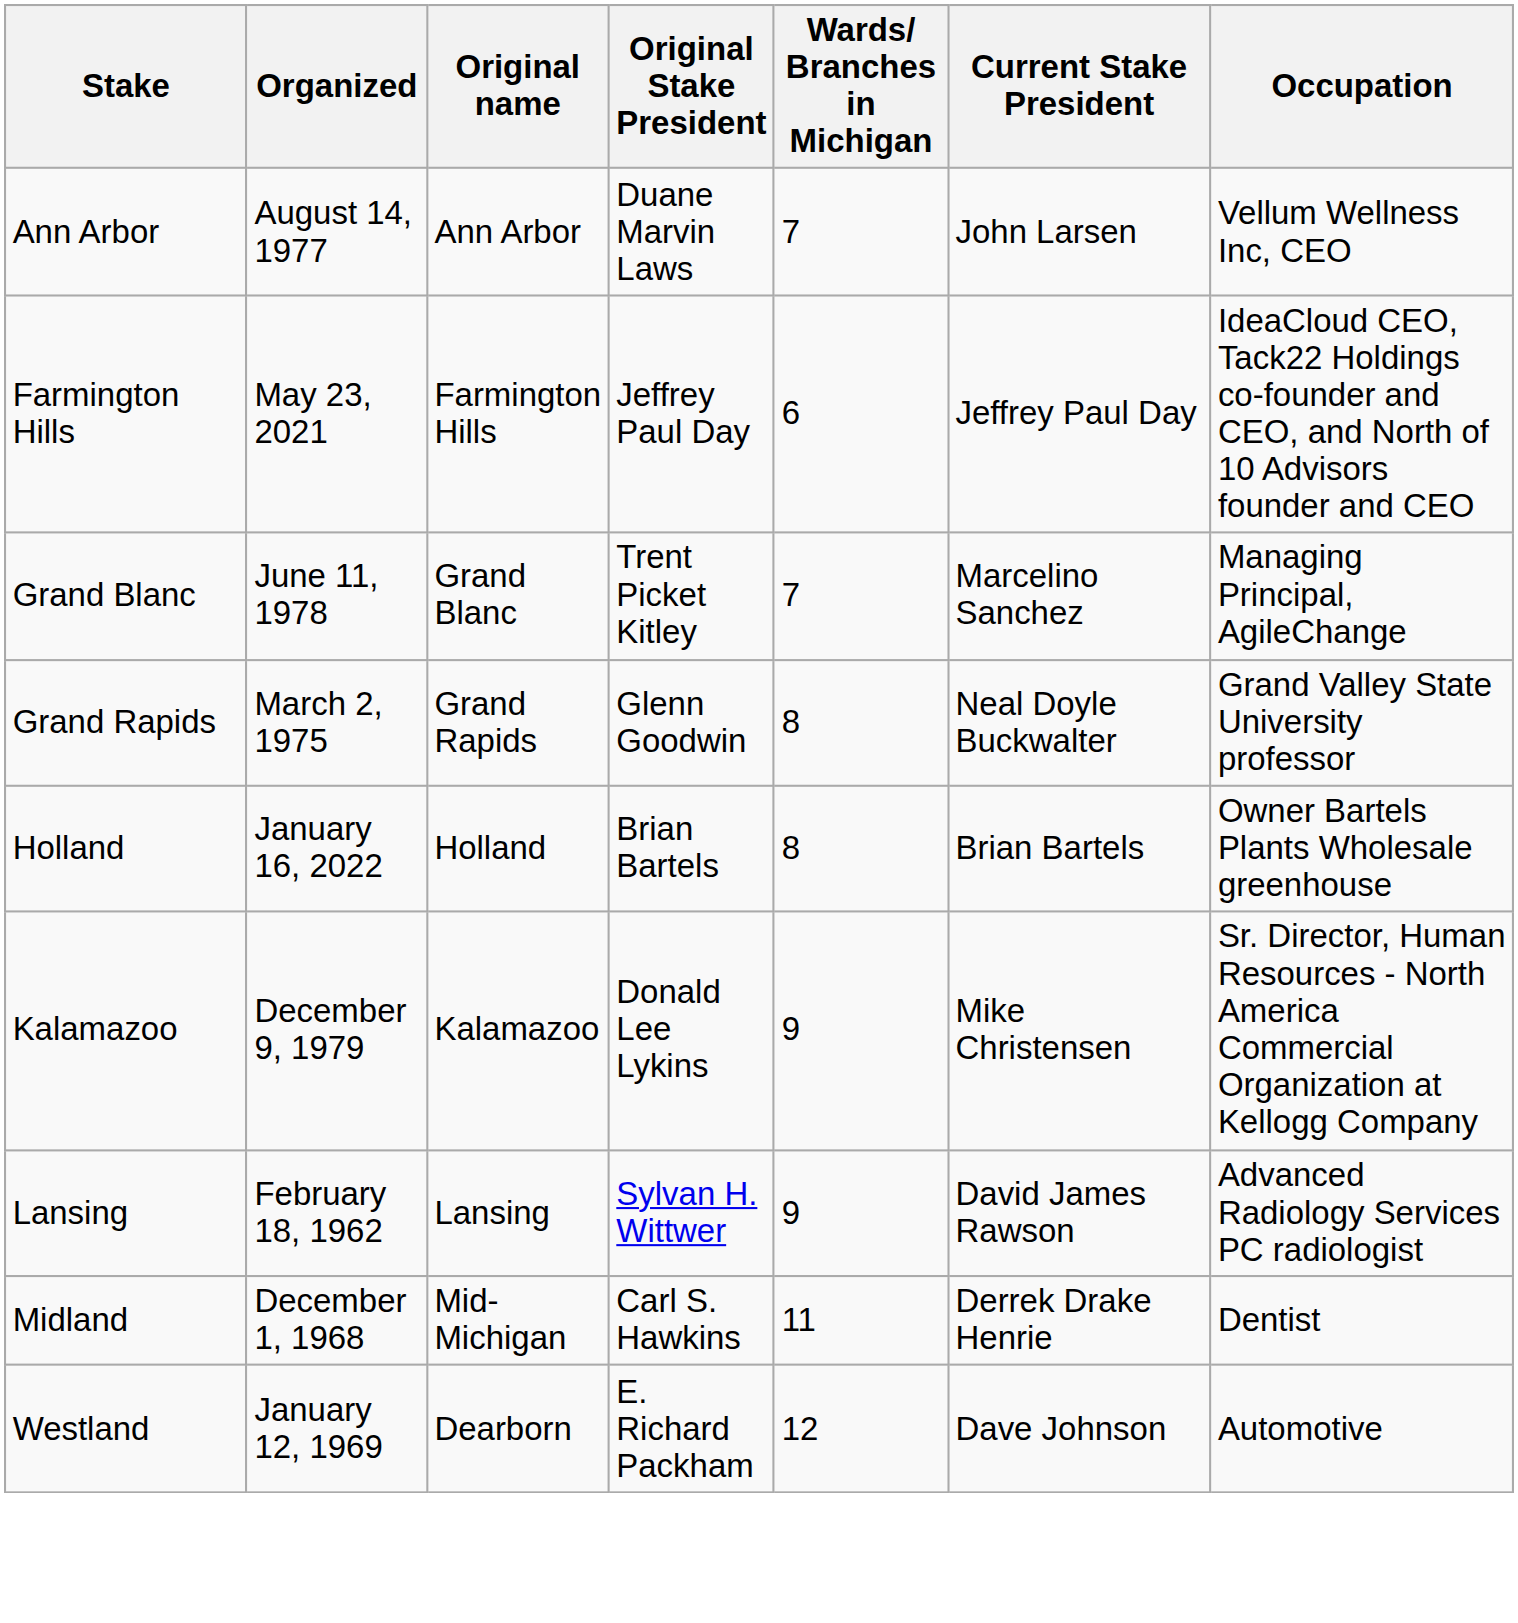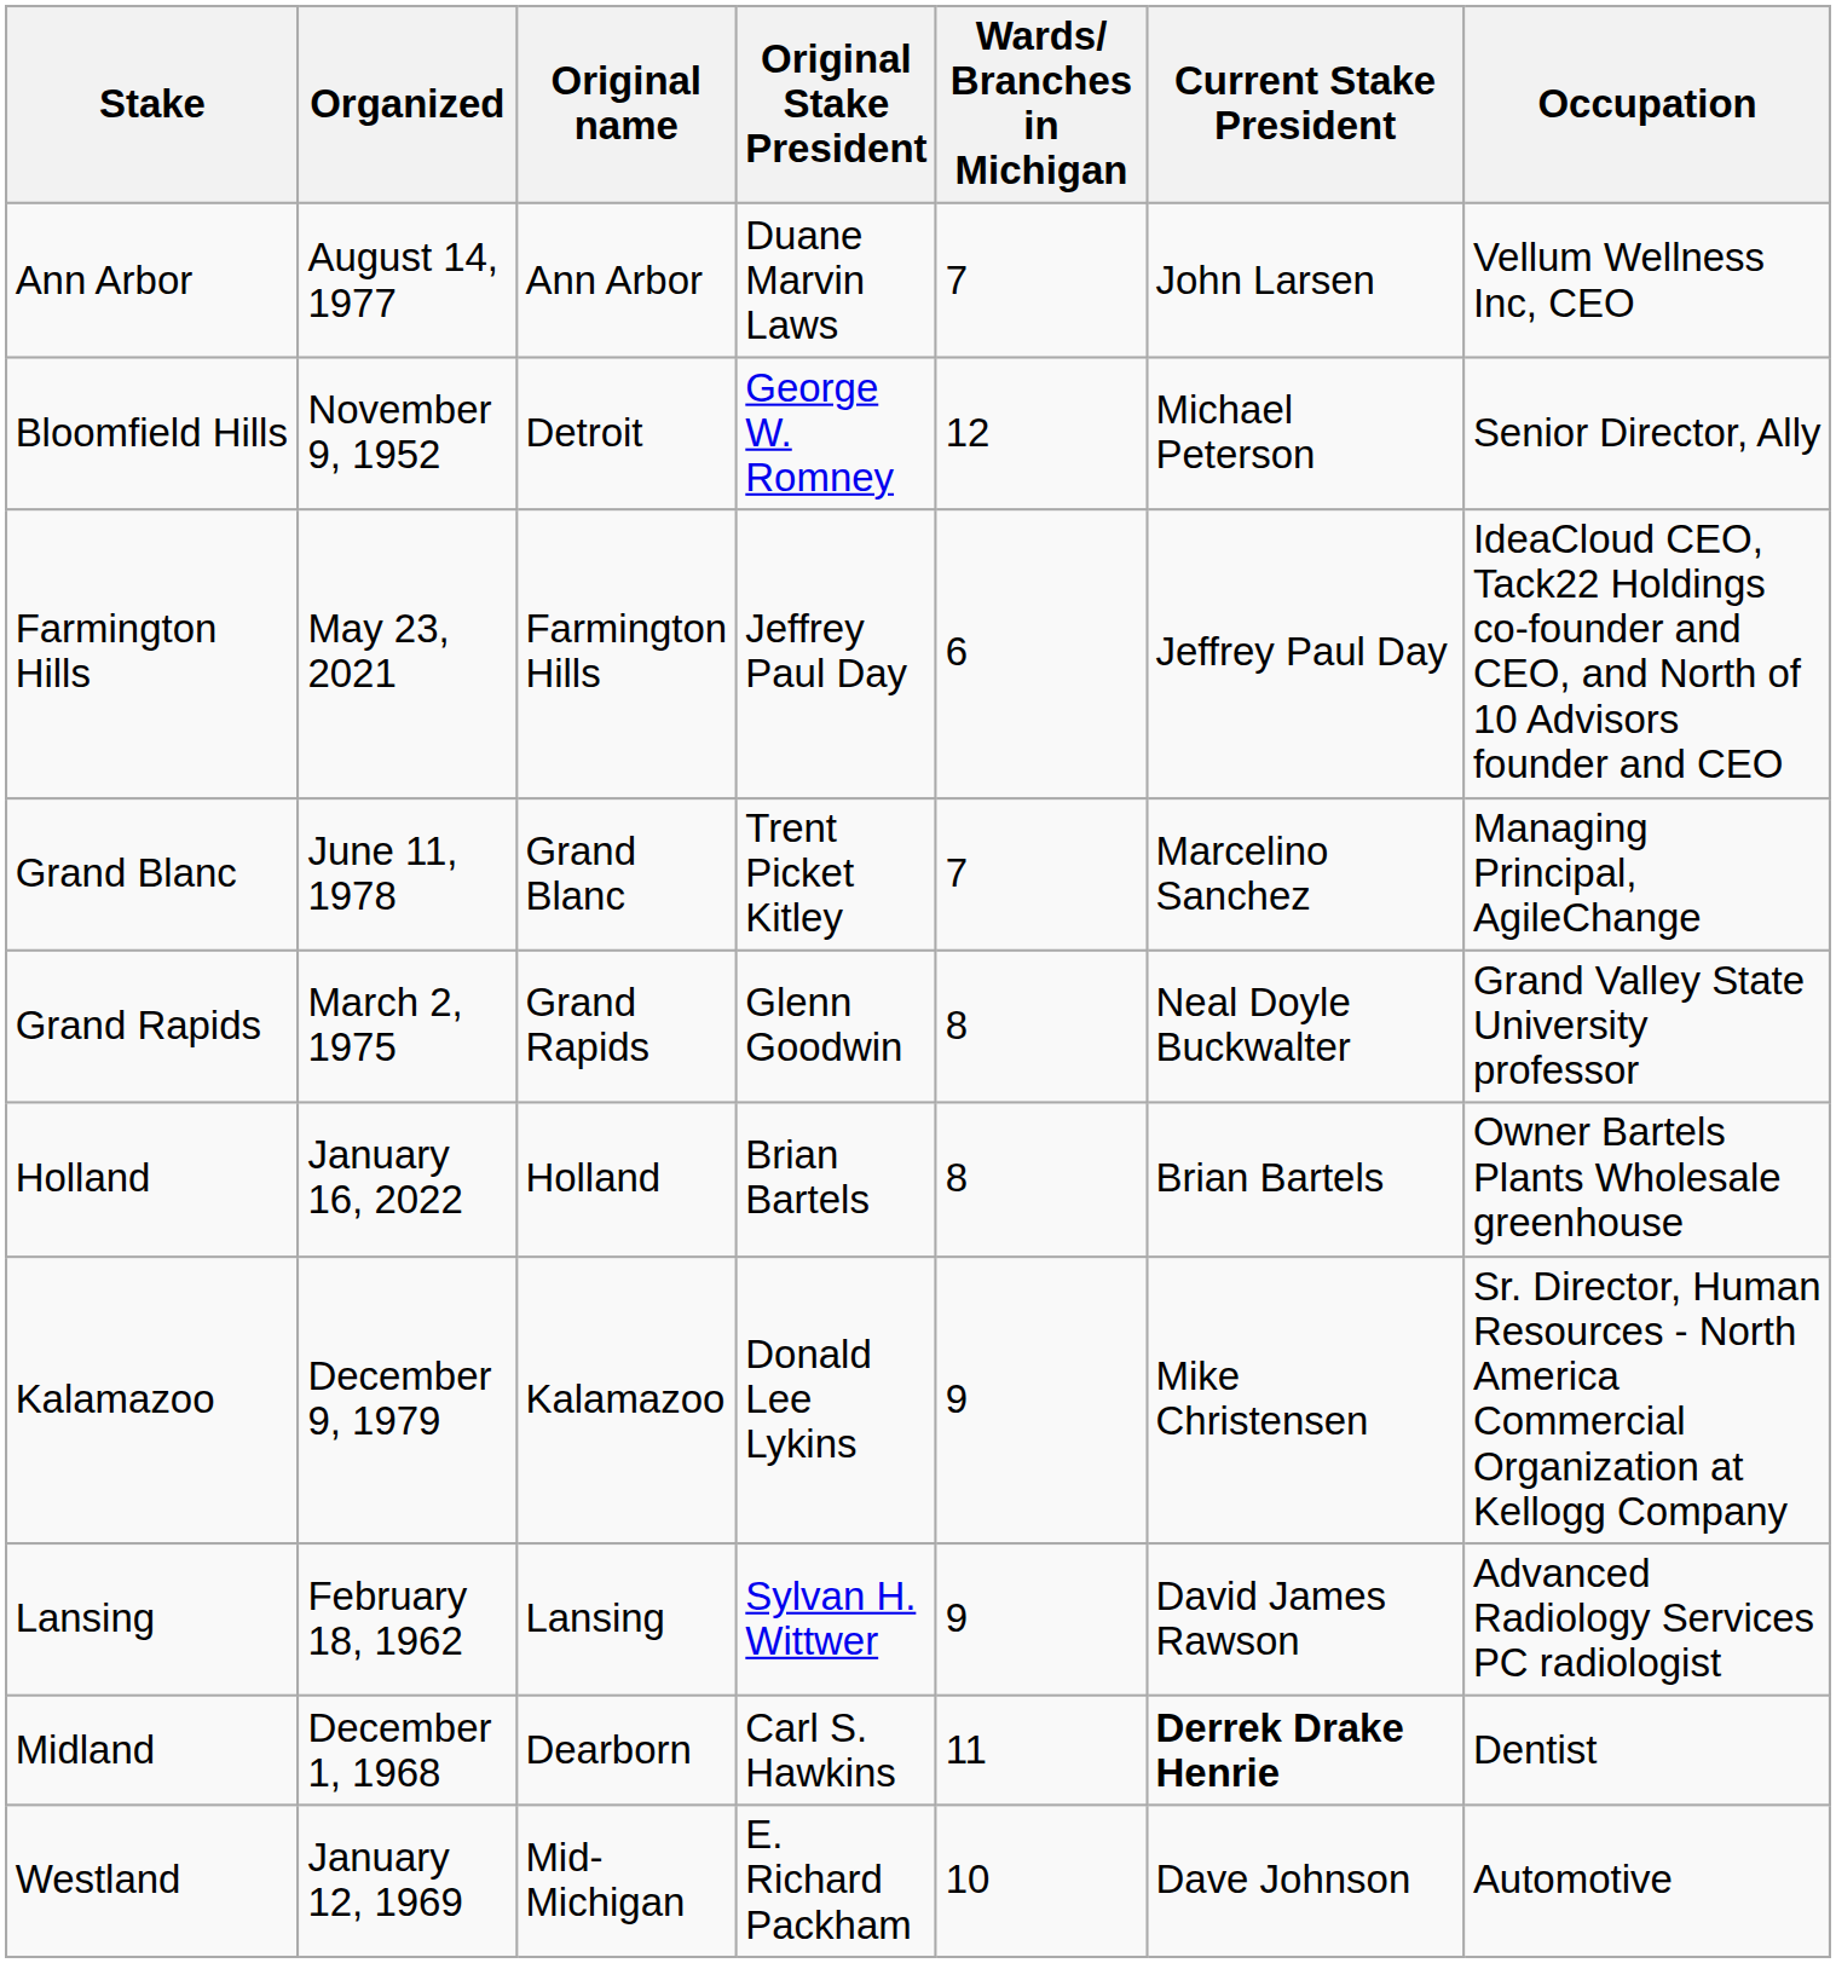 <table class="wikitable">
 <tr>
 <th width="110">Stake</th>
 <th width="80">Organized</th>
 <th width="20">Original name</th>
 <th width="30">Original Stake President</th>
 <th width="77">Wards/ Branches in Michigan</th>
 <th width="120">Current Stake President</th>
 <th width="140">Occupation</th>
 </tr>
 <tr>
 <td>Ann Arbor</td>
 <td>August 14, 1977</td>
 <td>Ann Arbor</td>
 <td>Duane Marvin Laws</td>
 <td>7</td>
 <td>John Larsen</td>
 <td>Vellum Wellness Inc, CEO</td>
+</tr>
+<tr>
+<td>Bloomfield Hills</td>
+<td>November 9, 1952</td>
+<td>Detroit</td>
+<td><a href='#'>George W. Romney</a></td>
+<td>12</td>
+<td>Michael Peterson</td>
+<td>Senior Director, Ally</td>
 </tr>
 <tr>
 <td>Farmington Hills</td>
 <td>May 23, 2021</td>
 <td>Farmington Hills</td>
 <td>Jeffrey Paul Day</td>
 <td>6</td>
 <td>Jeffrey Paul Day</td>
 <td>IdeaCloud CEO, Tack22 Holdings co-founder and CEO, and North of 10 Advisors founder and CEO</td>
 </tr>
 <tr>
 <td>Grand Blanc</td>
 <td>June 11, 1978</td>
 <td>Grand Blanc</td>
 <td>Trent Picket Kitley</td>
 <td>7</td>
 <td>Marcelino Sanchez</td>
 <td>Managing Principal, AgileChange</td>
 </tr>
 <tr>
 <td>Grand Rapids</td>
 <td>March 2, 1975</td>
 <td>Grand Rapids</td>
 <td>Glenn Goodwin</td>
 <td>8</td>
 <td>Neal Doyle Buckwalter</td>
 <td>Grand Valley State University professor</td>
 </tr>
 <tr>
 <td>Holland</td>
 <td>January 16, 2022</td>
 <td>Holland</td>
 <td>Brian Bartels</td>
 <td>8</td>
 <td>Brian Bartels</td>
 <td>Owner Bartels Plants Wholesale greenhouse</td>
 </tr>
 <tr>
 <td>Kalamazoo</td>
 <td>December 9, 1979</td>
 <td>Kalamazoo</td>
 <td>Donald Lee Lykins</td>
 <td>9</td>
 <td>Mike Christensen</td>
 <td>Sr. Director, Human Resources - North America Commercial Organization at Kellogg Company</td>
 </tr>
 <tr>
 <td>Lansing</td>
 <td>February 18, 1962</td>
 <td>Lansing</td>
 <td><a href='#'>Sylvan H. Wittwer</a></td>
 <td>9</td>
 <td>David James Rawson</td>
 <td>Advanced Radiology Services PC radiologist</td>
 </tr>
 <tr>
 <td>Midland</td>
 <td>December 1, 1968</td>
-<td>Mid-Michigan</td>
+<td>Dearborn</td>
 <td>Carl S. Hawkins</td>
 <td>11</td>
-<td>Derrek Drake Henrie</td>
+<td><strong>Derrek Drake Henrie</strong></td>
 <td>Dentist</td>
 </tr>
 <tr>
 <td>Westland</td>
 <td>January 12, 1969</td>
-<td>Dearborn</td>
+<td>Mid-Michigan</td>
 <td>E. Richard Packham</td>
-<td>12</td>
+<td>10</td>
 <td>Dave Johnson</td>
 <td>Automotive</td>
 </tr>
 </table>
